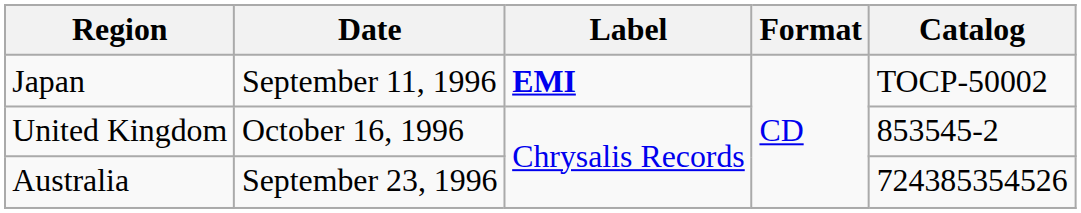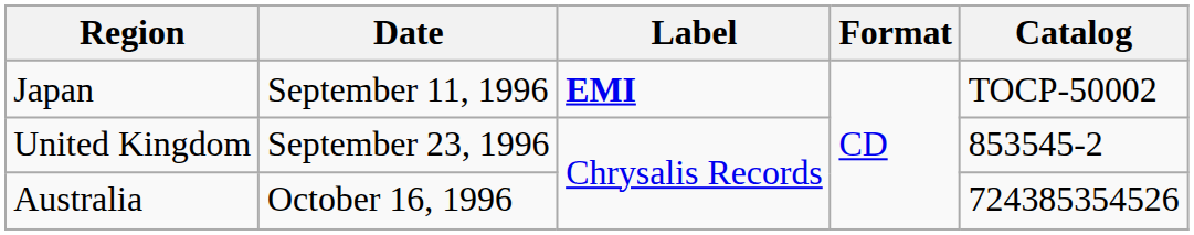 <table class="wikitable">
 <tr>
 <th>Region</th>
 <th>Date</th>
 <th>Label</th>
 <th>Format</th>
 <th>Catalog</th>
 </tr>
 <tr>
 <td>Japan</td>
 <td>September 11, 1996</td>
 <td><strong><a href='#'>EMI</a></strong></td>
 <td rowspan="3"><a href='#'>CD</a></td>
 <td>TOCP-50002</td>
 </tr>
 <tr>
 <td>United Kingdom</td>
-<td>October 16, 1996</td>
+<td>September 23, 1996</td>
 <td rowspan="2"><a href='#'>Chrysalis Records</a></td>
 <td>853545-2</td>
 </tr>
 <tr>
 <td>Australia</td>
-<td>September 23, 1996</td>
+<td>October 16, 1996</td>
 <td>724385354526</td>
 </tr>
 </table>
